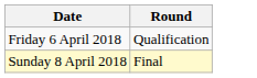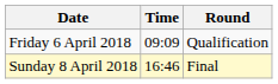 <table class = "wikitable">
 <tr>
 <th>Date</th>
+<th>Time</th>
 <th>Round</th>
 </tr>
 <tr>
 <td>Friday 6 April 2018</td>
+<td>09:09</td>
 <td>Qualification</td>
 </tr>
 <tr>
 <td style=background:lemonchiffon>Sunday 8 April 2018</td>
+<td style=background:lemonchiffon>16:46</td>
 <td style=background:lemonchiffon>Final</td>
 </tr>
 </table>
